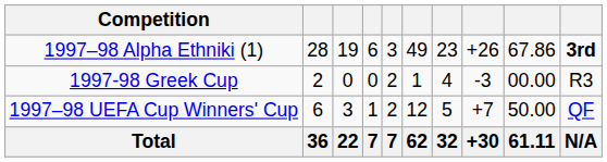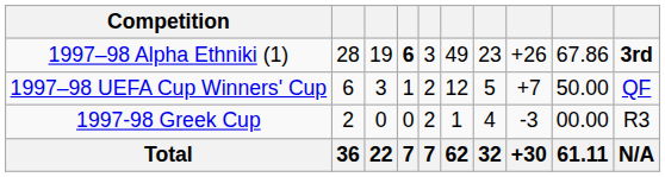 <table class="wikitable" style="text-align:center">
 <tr>
 <th>Competition</th>
 <th></th>
 <th></th>
 <th></th>
 <th></th>
 <th></th>
 <th></th>
 <th></th>
 <th></th>
 <th></th>
 </tr>
 <tr>
 <td><a href='#'>1997–98 Alpha Ethniki</a> (1)</td>
 <td>28</td>
 <td>19</td>
-<td>6</td>
+<td><strong>6</strong></td>
 <td>3</td>
 <td>49</td>
 <td>23</td>
 <td>+26</td>
 <td>67.86</td>
 <td><strong>3rd</strong></td>
+</tr>
+<tr>
+<td><a href='#'>1997–98 UEFA Cup Winners' Cup</a></td>
+<td>6</td>
+<td>3</td>
+<td>1</td>
+<td>2</td>
+<td>12</td>
+<td>5</td>
+<td>+7</td>
+<td>50.00</td>
+<td><a href='#'>QF</a></td>
 </tr>
 <tr>
 <td><a href='#'>1997-98 Greek Cup</a></td>
 <td>2</td>
 <td>0</td>
 <td>0</td>
 <td>2</td>
 <td>1</td>
 <td>4</td>
 <td>-3</td>
 <td>00.00</td>
 <td>R3</td>
 </tr>
 <tr>
-<td><a href='#'>1997–98 UEFA Cup Winners' Cup</a></td>
-<td>6</td>
-<td>3</td>
-<td>1</td>
-<td>2</td>
-<td>12</td>
-<td>5</td>
-<td>+7</td>
-<td>50.00</td>
-<td><a href='#'>QF</a></td>
-</tr>
-<tr>
 <th>Total</th>
 <th>36</th>
 <th>22</th>
 <th>7</th>
 <th>7</th>
 <th>62</th>
 <th>32</th>
 <th>+30</th>
 <th>61.11</th>
 <th>N/A</th>
 </tr>
 </table>
